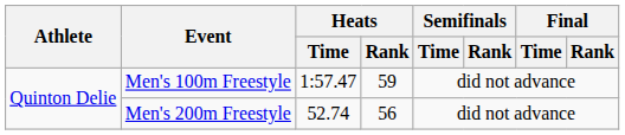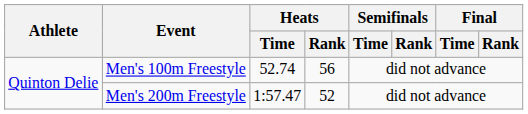 <table class=wikitable style="font-size:90%">
 <tr>
 <th rowspan="2">Athlete</th>
 <th rowspan="2">Event</th>
 <th colspan="2">Heats</th>
 <th colspan="2">Semifinals</th>
 <th colspan="2">Final</th>
 </tr>
 <tr>
 <th>Time</th>
 <th>Rank</th>
 <th>Time</th>
 <th>Rank</th>
 <th>Time</th>
 <th>Rank</th>
 </tr>
 <tr>
 <td rowspan="2"><a href='#'>Quinton Delie</a></td>
 <td><a href='#'>Men's 100m Freestyle</a></td>
-<td align=center>1:57.47</td>
-<td align=center>59</td>
+<td align=center>52.74</td>
+<td align=center>56</td>
 <td align=center colspan=4>did not advance</td>
 </tr>
 <tr>
 <td><a href='#'>Men's 200m Freestyle</a></td>
-<td align=center>52.74</td>
-<td align=center>56</td>
+<td align=center>1:57.47</td>
+<td align=center>52</td>
 <td align=center colspan=4>did not advance</td>
 </tr>
 </table>
